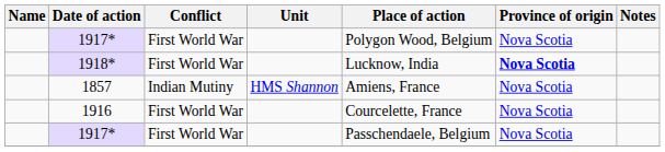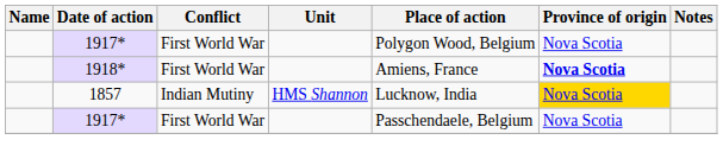 <table class="wikitable sortable">
 <tr>
 <th scope="col">Name</th>
 <th scope="col">Date of action</th>
 <th scope="col">Conflict</th>
 <th scope="col">Unit</th>
 <th scope="col">Place of action</th>
 <th scope="col">Province of origin</th>
 <th scope="col" class="unsortable">Notes</th>
 </tr>
 <tr>
 <td scope="row"></td>
 <td style="background:#e3d9ff; text-align:center;">1917*</td>
 <td>First World War</td>
 <td></td>
 <td>Polygon Wood, Belgium</td>
 <td><a href='#'>Nova Scotia</a></td>
 <td></td>
 </tr>
 <tr>
 <td scope="row"></td>
 <td style="background:#e3d9ff; text-align:center;">1918*</td>
 <td>First World War</td>
 <td></td>
-<td>Lucknow, India</td>
+<td>Amiens, France</td>
 <td><strong><a href='#'>Nova Scotia</a></strong></td>
 <td></td>
 </tr>
 <tr>
 <td scope="row"></td>
 <td style="text-align:center;">1857</td>
 <td>Indian Mutiny</td>
 <td><a href='#'>HMS <em>Shannon</em></a></td>
-<td>Amiens, France</td>
-<td><a href='#'>Nova Scotia</a></td>
-<td></td>
-</tr>
-<tr>
-<td scope="row"></td>
-<td style="text-align:center;">1916</td>
-<td>First World War</td>
-<td></td>
-<td>Courcelette, France</td>
-<td><a href='#'>Nova Scotia</a></td>
+<td>Lucknow, India</td>
+<td style="background: gold;"><a href='#'>Nova Scotia</a></td>
 <td></td>
 </tr>
 <tr>
 <td scope="row"></td>
 <td style="background:#e3d9ff; text-align:center;">1917*</td>
 <td>First World War</td>
 <td></td>
 <td>Passchendaele, Belgium</td>
 <td><a href='#'>Nova Scotia</a></td>
 <td></td>
 </tr>
 <tr>
 </tr>
 </table>
